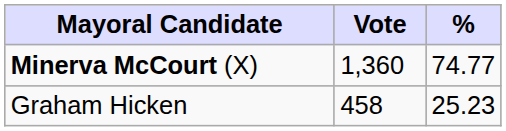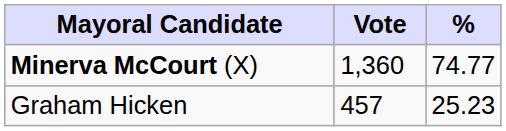 <table class="wikitable">
 <tr>
 <th style="background:#ddf; width:200px;">Mayoral Candidate </th>
 <th style="background:#ddf; width:50px;">Vote</th>
 <th style="background:#ddf; width:30px;">%</th>
 </tr>
 <tr>
 <td><strong>Minerva McCourt</strong> (X)</td>
 <td>1,360</td>
 <td>74.77</td>
 </tr>
 <tr>
 <td>Graham Hicken</td>
-<td>458</td>
+<td>457</td>
 <td>25.23</td>
 </tr>
 </table>
